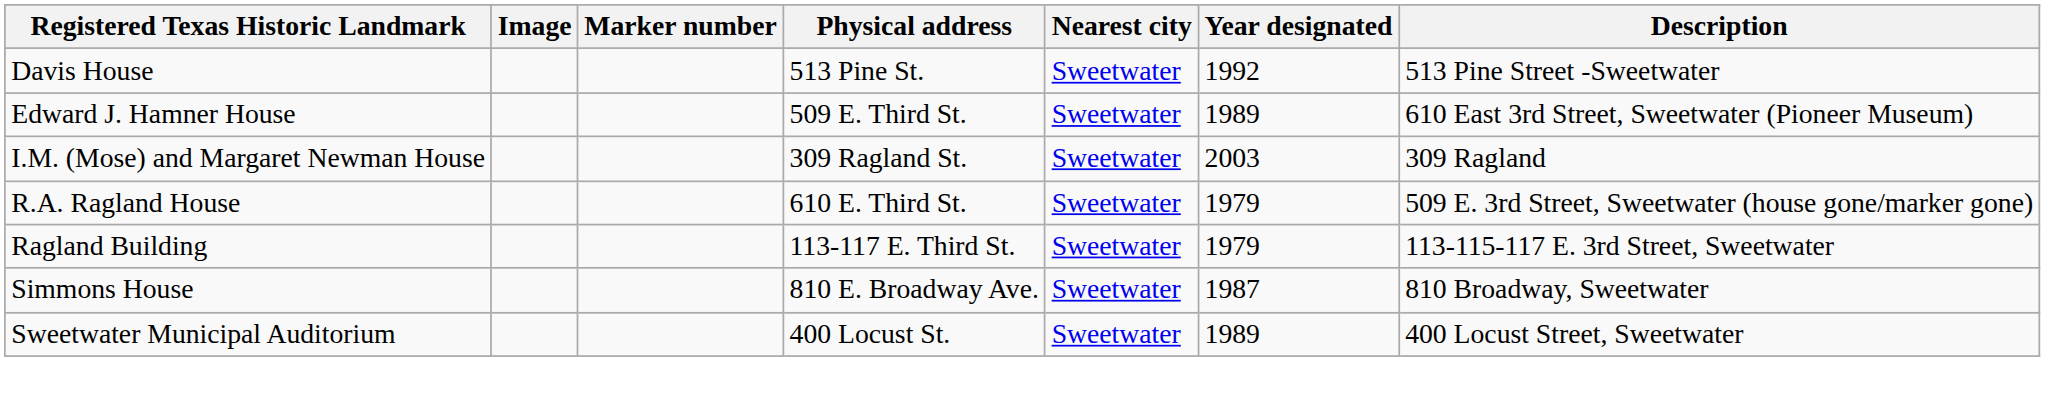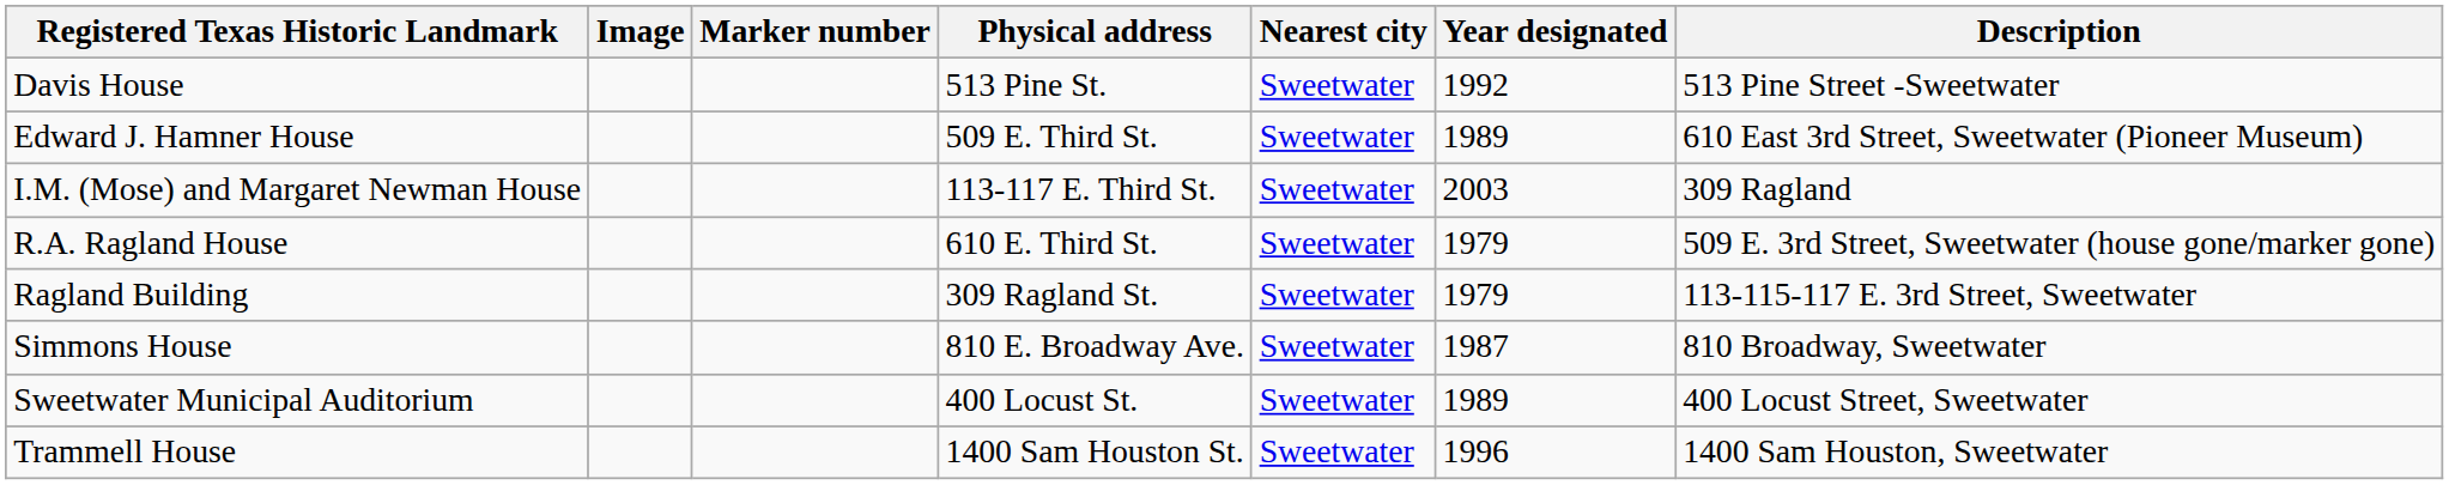 <table class="wikitable sortable">
 <tr>
 <th>Registered Texas Historic Landmark</th>
 <th>Image</th>
 <th>Marker number</th>
 <th>Physical address</th>
 <th>Nearest city</th>
 <th>Year designated</th>
 <th>Description</th>
 </tr>
 <tr>
 <td>Davis House</td>
 <td></td>
 <td></td>
 <td>513 Pine St.<br></td>
 <td><a href='#'>Sweetwater</a></td>
 <td>1992</td>
 <td>513 Pine Street -Sweetwater</td>
 </tr>
 <tr>
 <td>Edward J. Hamner House</td>
 <td></td>
 <td></td>
 <td>509 E. Third St.<br></td>
 <td><a href='#'>Sweetwater</a></td>
 <td>1989</td>
 <td>610 East 3rd Street, Sweetwater (Pioneer Museum)</td>
 </tr>
 <tr>
 <td>I.M. (Mose) and Margaret Newman House</td>
 <td></td>
 <td></td>
-<td>309 Ragland St.<br></td>
+<td>113-117 E. Third St.<br></td>
 <td><a href='#'>Sweetwater</a></td>
 <td>2003</td>
 <td>309 Ragland</td>
 </tr>
 <tr>
 <td>R.A. Ragland House</td>
 <td></td>
 <td></td>
 <td>610 E. Third St.<br></td>
 <td><a href='#'>Sweetwater</a></td>
 <td>1979</td>
 <td>509 E. 3rd Street, Sweetwater (house gone/marker gone)</td>
 </tr>
 <tr>
 <td>Ragland Building</td>
 <td></td>
 <td></td>
-<td>113-117 E. Third St.<br></td>
+<td>309 Ragland St.<br></td>
 <td><a href='#'>Sweetwater</a></td>
 <td>1979</td>
 <td>113-115-117 E. 3rd Street, Sweetwater</td>
 </tr>
 <tr>
 <td>Simmons House</td>
 <td></td>
 <td></td>
 <td>810 E. Broadway Ave.<br></td>
 <td><a href='#'>Sweetwater</a></td>
 <td>1987</td>
 <td>810 Broadway, Sweetwater</td>
 </tr>
 <tr>
 <td>Sweetwater Municipal Auditorium</td>
 <td></td>
 <td></td>
 <td>400 Locust St.<br></td>
 <td><a href='#'>Sweetwater</a></td>
 <td>1989</td>
 <td>400 Locust Street, Sweetwater</td>
 </tr>
+<tr>
+<td>Trammell House</td>
+<td></td>
+<td></td>
+<td>1400 Sam Houston St.<br></td>
+<td><a href='#'>Sweetwater</a></td>
+<td>1996</td>
+<td>1400 Sam Houston, Sweetwater</td>
+</tr>
 </table>
